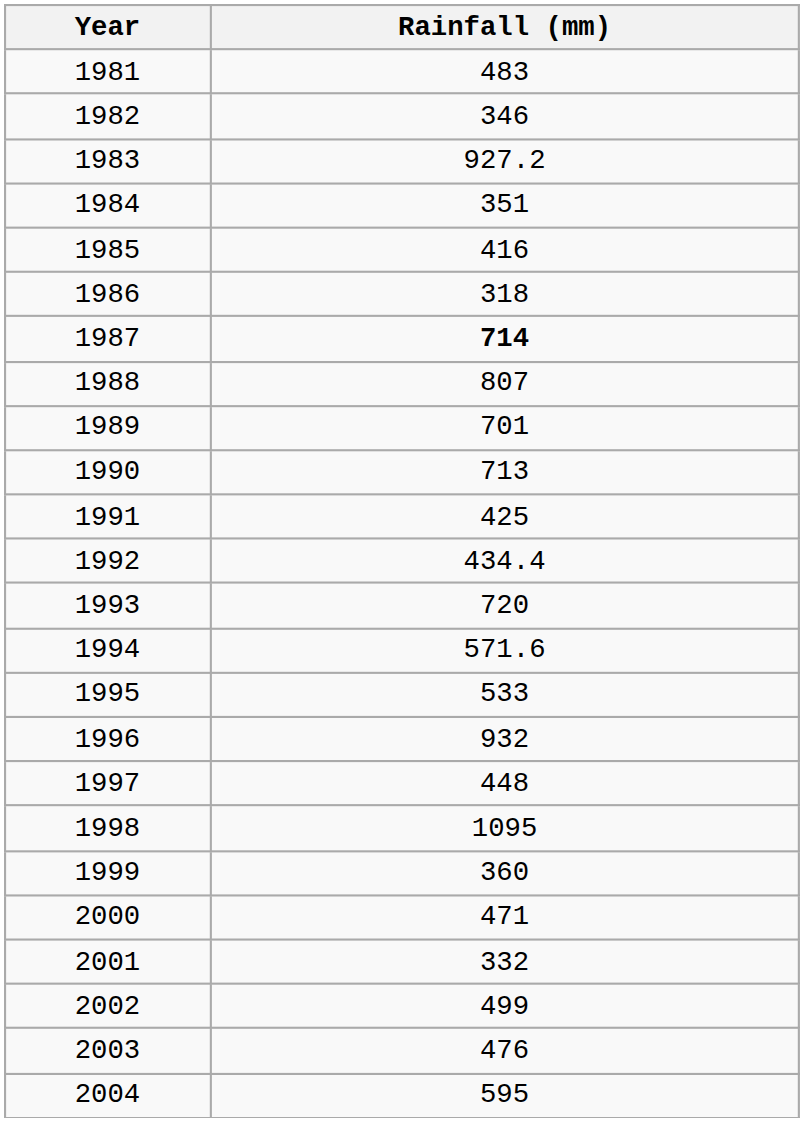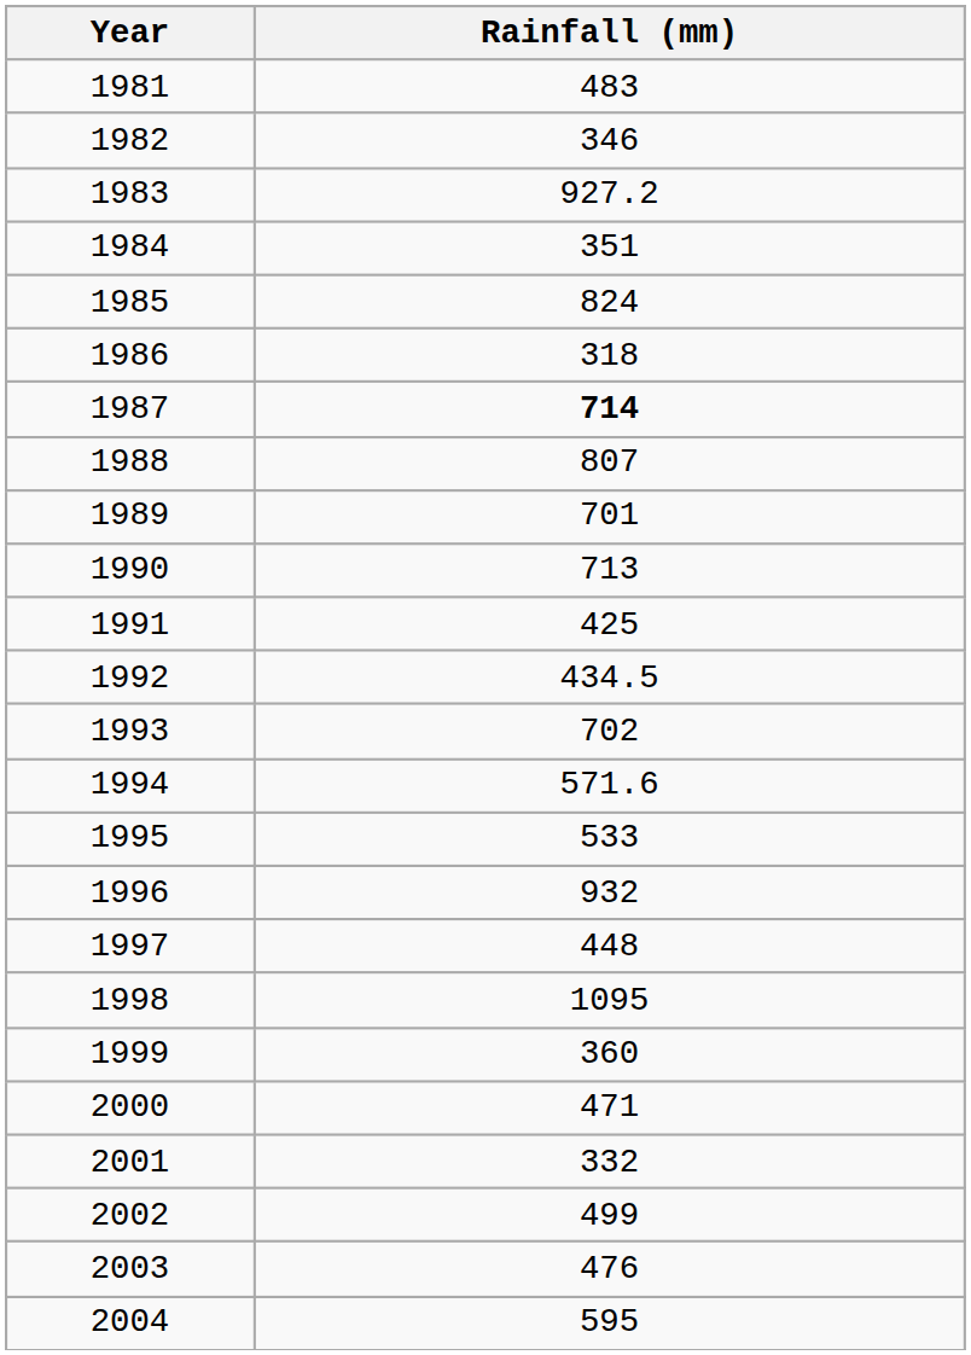 <table class="wikitable sortable" style="text-align:center" width=30%>
 <tr>
 <th>Year</th>
 <th>Rainfall (mm)</th>
 </tr>
 <tr>
 <td>1981</td>
 <td>483</td>
 </tr>
 <tr>
 <td>1982</td>
 <td>346</td>
 </tr>
 <tr>
 <td>1983</td>
 <td>927.2</td>
 </tr>
 <tr>
 <td>1984</td>
 <td>351</td>
 </tr>
 <tr>
 <td>1985</td>
-<td>416</td>
+<td>824</td>
 </tr>
 <tr>
 <td>1986</td>
 <td>318</td>
 </tr>
 <tr>
 <td>1987</td>
 <td><strong>714</strong></td>
 </tr>
 <tr>
 <td>1988</td>
 <td>807</td>
 </tr>
 <tr>
 <td>1989</td>
 <td>701</td>
 </tr>
 <tr>
 <td>1990</td>
 <td>713</td>
 </tr>
 <tr>
 <td>1991</td>
 <td>425</td>
 </tr>
 <tr>
 <td>1992</td>
-<td>434.4</td>
+<td>434.5</td>
 </tr>
 <tr>
 <td>1993</td>
-<td>720</td>
+<td>702</td>
 </tr>
 <tr>
 <td>1994</td>
 <td>571.6</td>
 </tr>
 <tr>
 <td>1995</td>
 <td>533</td>
 </tr>
 <tr>
 <td>1996</td>
 <td>932</td>
 </tr>
 <tr>
 <td>1997</td>
 <td>448</td>
 </tr>
 <tr>
 <td>1998</td>
 <td>1095</td>
 </tr>
 <tr>
 <td>1999</td>
 <td>360</td>
 </tr>
 <tr>
 <td>2000</td>
 <td>471</td>
 </tr>
 <tr>
 <td>2001</td>
 <td>332</td>
 </tr>
 <tr>
 <td>2002</td>
 <td>499</td>
 </tr>
 <tr>
 <td>2003</td>
 <td>476</td>
 </tr>
 <tr>
 <td>2004</td>
 <td>595</td>
 </tr>
 </table>
